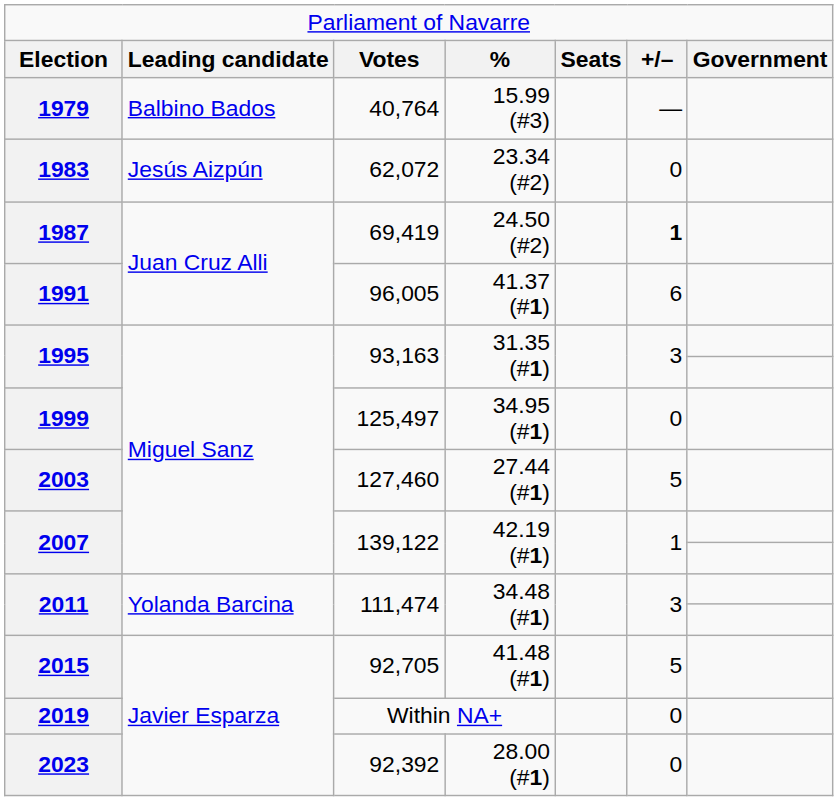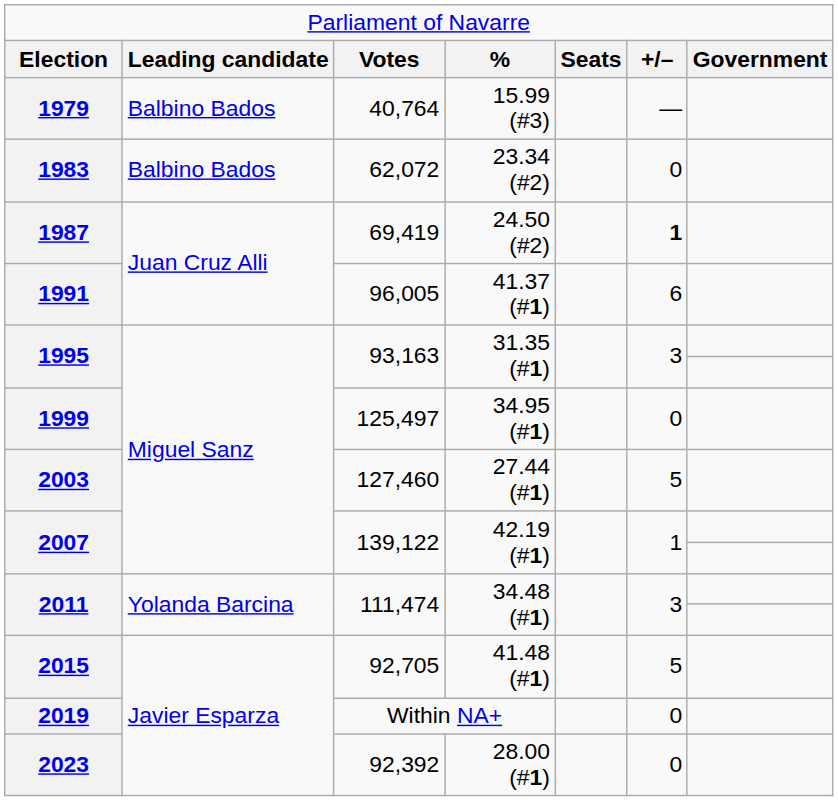 <table class="wikitable" style="text-align:right;">
 <tr>
 <td colspan="9" align="center"><a href='#'>Parliament of Navarre</a></td>
 </tr>
 <tr>
 <th width="75">Election</th>
 <th>Leading candidate</th>
 <th width="70">Votes</th>
 <th width="70">%</th>
 <th>Seats</th>
 <th width="35">+/–</th>
 <th>Government</th>
 </tr>
 <tr>
 <th><a href='#'>1979</a></th>
 <td align="left"><a href='#'>Balbino Bados</a></td>
 <td>40,764</td>
 <td>15.99 (#3)</td>
 <td></td>
 <td>—</td>
 <td></td>
 </tr>
 <tr>
 <th><a href='#'>1983</a></th>
-<td align="left"><a href='#'>Jesús Aizpún</a></td>
+<td align="left"><a href='#'>Balbino Bados</a></td>
 <td>62,072</td>
 <td>23.34 (#2)</td>
 <td></td>
 <td>0</td>
 <td></td>
 </tr>
 <tr>
 <th><a href='#'>1987</a></th>
 <td rowspan="2" align="left"><a href='#'>Juan Cruz Alli</a></td>
 <td>69,419</td>
 <td>24.50 (#2)</td>
 <td></td>
 <td><strong>1</strong></td>
 <td></td>
 </tr>
 <tr>
 <th><a href='#'>1991</a></th>
 <td>96,005</td>
 <td>41.37 (#<strong>1</strong>)</td>
 <td></td>
 <td>6</td>
 <td></td>
 </tr>
 <tr>
 <th rowspan="2"><a href='#'>1995</a></th>
 <td rowspan="6" align="left"><a href='#'>Miguel Sanz</a></td>
 <td rowspan="2">93,163</td>
 <td rowspan="2">31.35 (#<strong>1</strong>)</td>
 <td rowspan="2"></td>
 <td rowspan="2">3</td>
 <td> </td>
 </tr>
 <tr>
 <td> </td>
 </tr>
 <tr>
 <th><a href='#'>1999</a></th>
 <td>125,497</td>
 <td>34.95 (#<strong>1</strong>)</td>
 <td></td>
 <td>0</td>
 <td></td>
 </tr>
 <tr>
 <th><a href='#'>2003</a></th>
 <td>127,460</td>
 <td>27.44 (#<strong>1</strong>)</td>
 <td></td>
 <td>5</td>
 <td></td>
 </tr>
 <tr>
 <th rowspan="2"><a href='#'>2007</a></th>
 <td rowspan="2">139,122</td>
 <td rowspan="2">42.19 (#<strong>1</strong>)</td>
 <td rowspan="2"></td>
 <td rowspan="2">1</td>
 <td> </td>
 </tr>
 <tr>
 <td> </td>
 </tr>
 <tr>
 <th rowspan="2"><a href='#'>2011</a></th>
 <td rowspan="2" align="left"><a href='#'>Yolanda Barcina</a></td>
 <td rowspan="2">111,474</td>
 <td rowspan="2">34.48 (#<strong>1</strong>)</td>
 <td rowspan="2"></td>
 <td rowspan="2">3</td>
 <td> </td>
 </tr>
 <tr>
 <td> </td>
 </tr>
 <tr>
 <th><a href='#'>2015</a></th>
 <td rowspan="3" align="left"><a href='#'>Javier Esparza</a></td>
 <td>92,705</td>
 <td>41.48 (#<strong>1</strong>)</td>
 <td></td>
 <td>5</td>
 <td></td>
 </tr>
 <tr>
 <th><a href='#'>2019</a></th>
 <td colspan="2" align="center">Within <a href='#'>NA+</a></td>
 <td></td>
 <td>0</td>
 <td></td>
 </tr>
 <tr>
 <th><a href='#'>2023</a></th>
 <td>92,392</td>
 <td>28.00 (#<strong>1</strong>)</td>
 <td></td>
 <td>0</td>
 <td></td>
 </tr>
 </table>
